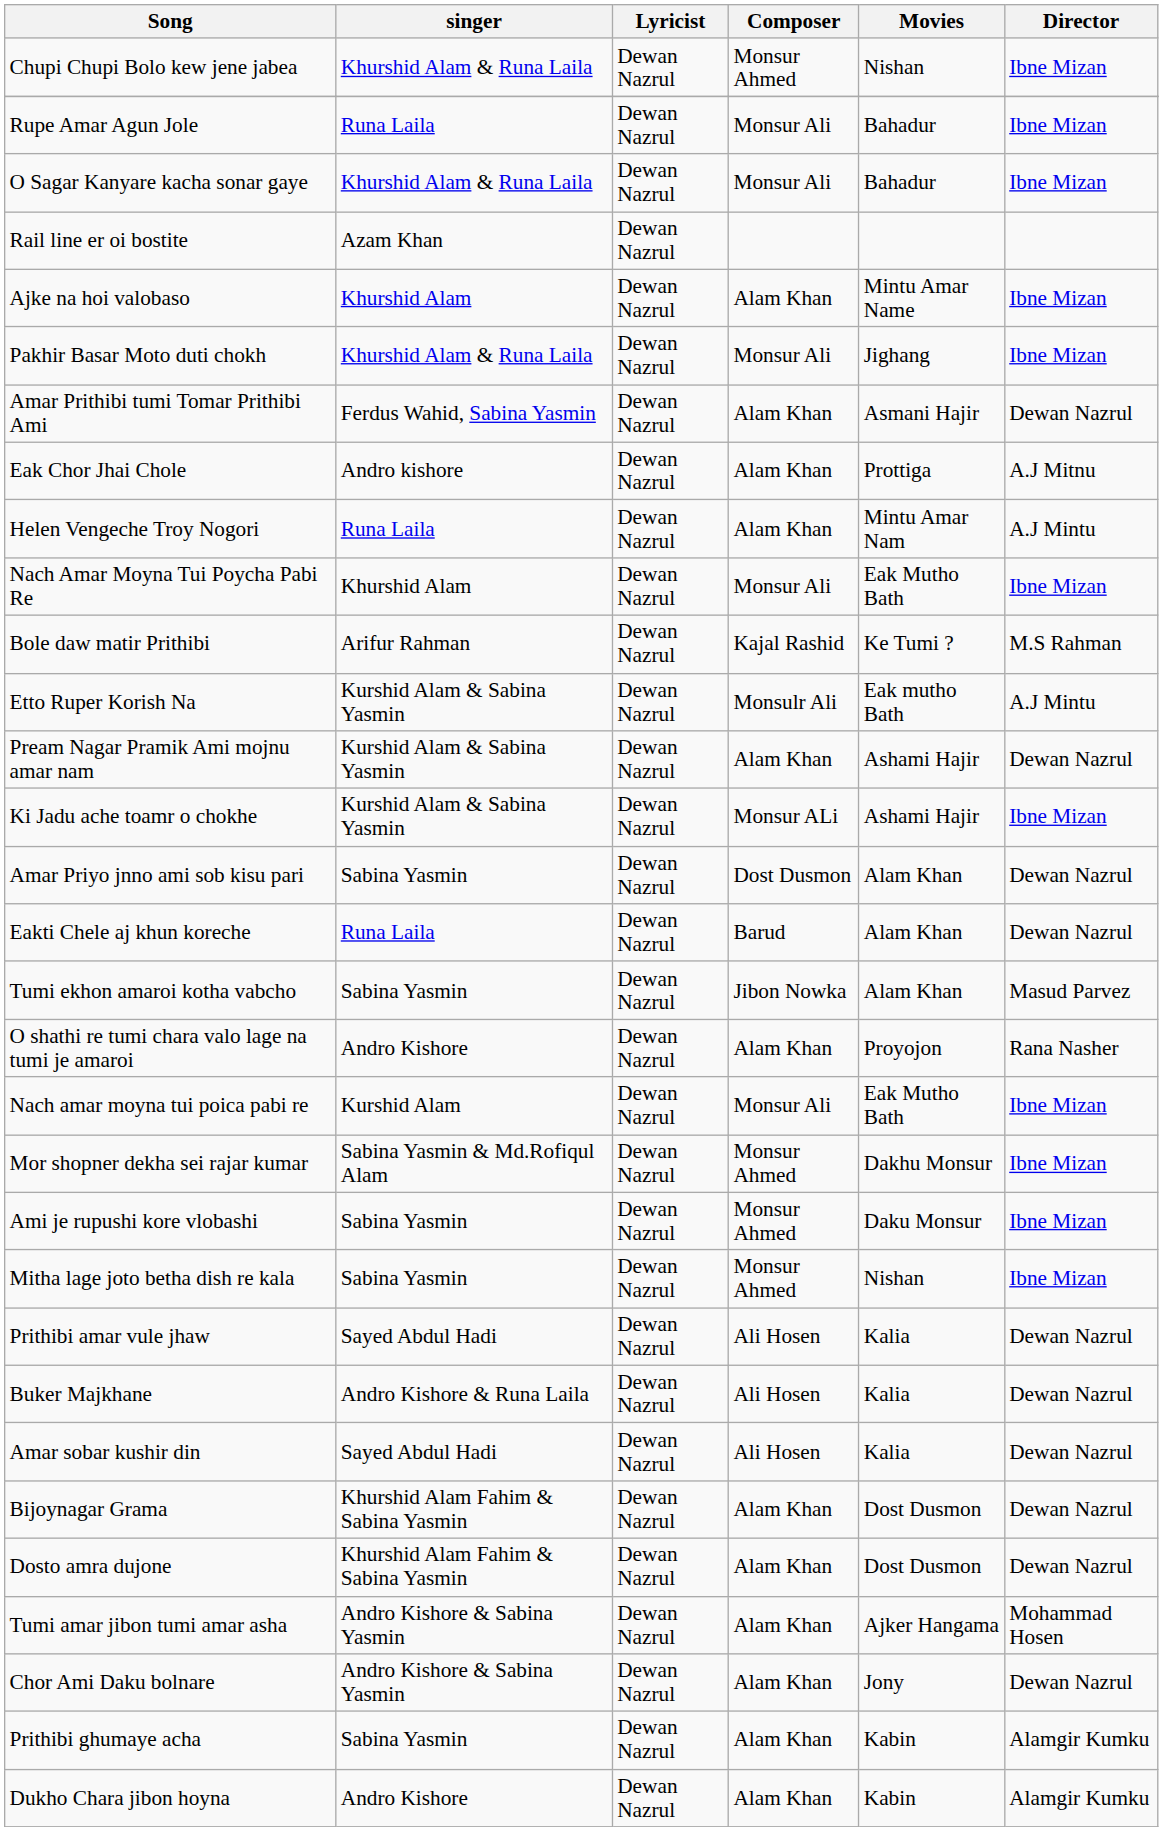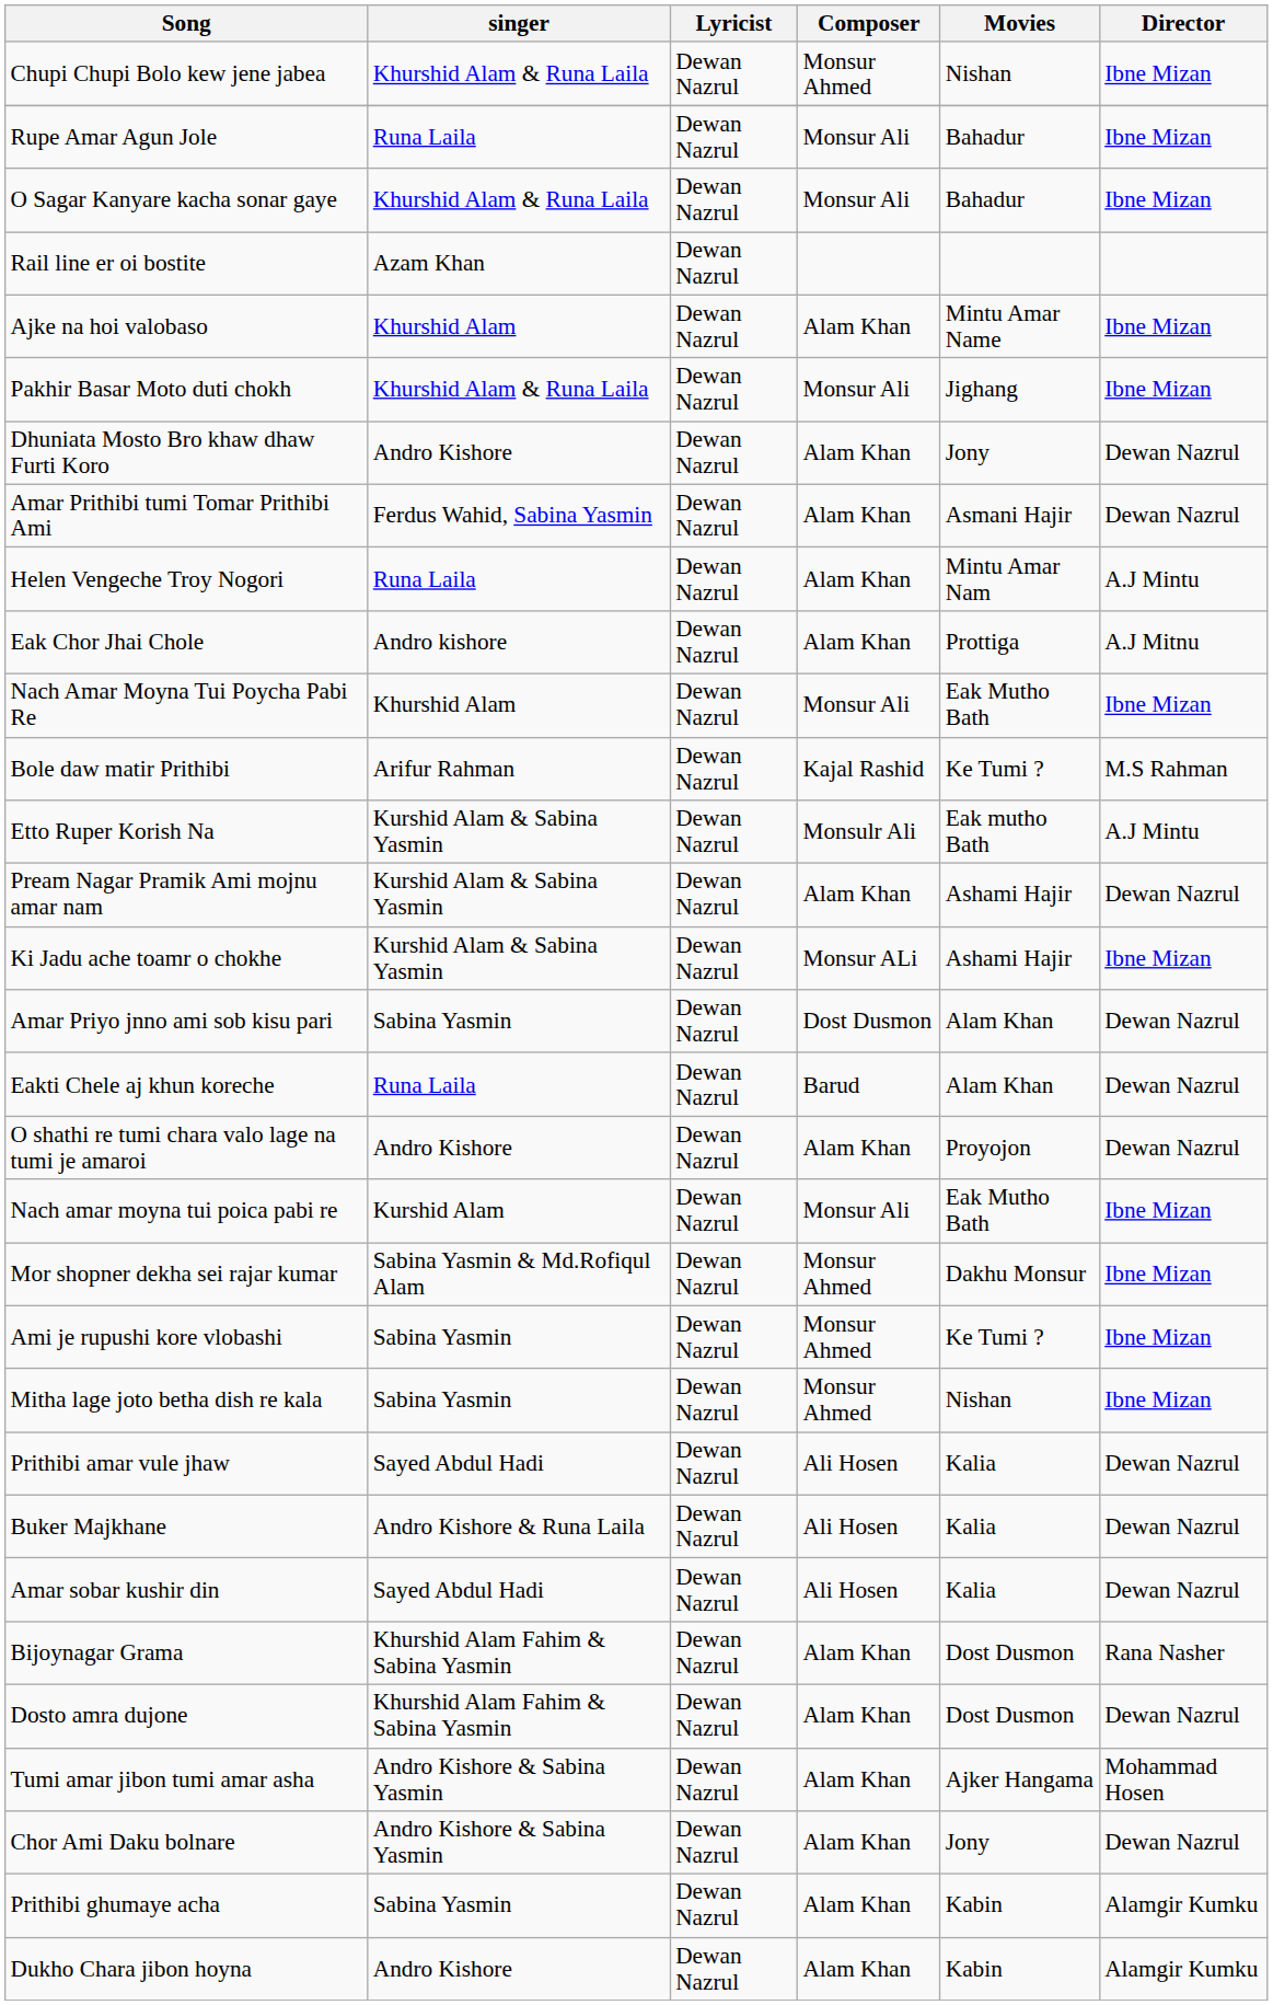 <table class="wikitable">
 <tr>
 <th>Song</th>
 <th>singer</th>
 <th>Lyricist</th>
 <th>Composer</th>
 <th>Movies</th>
 <th>Director</th>
 </tr>
 <tr>
 <td>Chupi Chupi Bolo kew jene jabea</td>
 <td><a href='#'>Khurshid Alam</a> & <a href='#'>Runa Laila</a></td>
 <td>Dewan Nazrul</td>
 <td>Monsur Ahmed</td>
 <td>Nishan</td>
 <td><a href='#'>Ibne Mizan</a></td>
 </tr>
 <tr Dewan Nazrul || Alam Khan || Dost Dushman || Dewan Nazrul>
 </tr>
 <tr>
 <td>Rupe Amar Agun Jole</td>
 <td><a href='#'>Runa Laila</a></td>
 <td>Dewan Nazrul</td>
 <td>Monsur Ali</td>
 <td>Bahadur</td>
 <td><a href='#'>Ibne Mizan</a></td>
 </tr>
 <tr>
 <td>O Sagar Kanyare kacha sonar gaye</td>
 <td><a href='#'>Khurshid Alam</a> & <a href='#'>Runa Laila</a></td>
 <td>Dewan Nazrul</td>
 <td>Monsur Ali</td>
 <td>Bahadur</td>
 <td><a href='#'>Ibne Mizan</a></td>
 </tr>
 <tr>
 <td>Rail line er oi bostite</td>
 <td>Azam Khan</td>
 <td>Dewan Nazrul</td>
 <td></td>
 <td></td>
 <td></td>
 </tr>
 <tr>
 <td>Ajke na hoi valobaso</td>
 <td><a href='#'>Khurshid Alam</a></td>
 <td>Dewan Nazrul</td>
 <td>Alam Khan</td>
 <td>Mintu Amar Name</td>
 <td><a href='#'>Ibne Mizan</a></td>
 </tr>
 <tr>
 <td>Pakhir Basar Moto duti chokh</td>
 <td><a href='#'>Khurshid Alam</a> & <a href='#'>Runa Laila</a></td>
 <td>Dewan Nazrul</td>
 <td>Monsur Ali</td>
 <td>Jighang</td>
 <td><a href='#'>Ibne Mizan</a></td>
 </tr>
 <tr>
+<td>Dhuniata Mosto Bro khaw dhaw Furti Koro</td>
+<td>Andro Kishore</td>
+<td>Dewan Nazrul</td>
+<td>Alam Khan</td>
+<td>Jony</td>
+<td>Dewan Nazrul</td>
+</tr>
+<tr>
 <td>Amar Prithibi tumi Tomar Prithibi Ami</td>
 <td>Ferdus Wahid, <a href='#'>Sabina Yasmin</a></td>
 <td>Dewan Nazrul</td>
 <td>Alam Khan</td>
 <td>Asmani Hajir</td>
 <td>Dewan Nazrul</td>
 </tr>
 <tr>
+<td>Helen Vengeche Troy Nogori</td>
+<td><a href='#'>Runa Laila</a></td>
+<td>Dewan Nazrul</td>
+<td>Alam Khan</td>
+<td>Mintu Amar Nam</td>
+<td>A.J Mintu</td>
+</tr>
+<tr>
 <td>Eak Chor Jhai Chole</td>
 <td>Andro kishore</td>
 <td>Dewan Nazrul</td>
 <td>Alam Khan</td>
 <td>Prottiga</td>
 <td>A.J Mitnu</td>
-</tr>
-<tr>
-<td>Helen Vengeche Troy Nogori</td>
-<td><a href='#'>Runa Laila</a></td>
-<td>Dewan Nazrul</td>
-<td>Alam Khan</td>
-<td>Mintu Amar Nam</td>
-<td>A.J Mintu</td>
 </tr>
 <tr>
 <td>Nach Amar Moyna Tui Poycha Pabi Re</td>
 <td>Khurshid Alam</td>
 <td>Dewan Nazrul</td>
 <td>Monsur Ali</td>
 <td>Eak Mutho Bath</td>
 <td><a href='#'>Ibne Mizan</a></td>
 </tr>
 <tr>
 <td>Bole daw matir Prithibi</td>
 <td>Arifur Rahman</td>
 <td>Dewan Nazrul</td>
 <td>Kajal Rashid</td>
 <td>Ke Tumi ?</td>
 <td>M.S Rahman</td>
 </tr>
 <tr>
 <td>Etto Ruper Korish Na</td>
 <td>Kurshid Alam & Sabina Yasmin</td>
 <td>Dewan Nazrul</td>
 <td>Monsulr Ali</td>
 <td>Eak mutho Bath</td>
 <td>A.J Mintu</td>
 </tr>
 <tr>
 <td>Pream Nagar Pramik Ami mojnu amar nam</td>
 <td>Kurshid Alam & Sabina Yasmin</td>
 <td>Dewan Nazrul</td>
 <td>Alam Khan</td>
 <td>Ashami Hajir</td>
 <td>Dewan Nazrul</td>
 </tr>
 <tr>
 <td>Ki Jadu ache toamr o chokhe</td>
 <td>Kurshid Alam & Sabina Yasmin</td>
 <td>Dewan Nazrul</td>
 <td>Monsur ALi</td>
 <td>Ashami Hajir</td>
 <td><a href='#'>Ibne Mizan</a></td>
 </tr>
 <tr>
 <td>Amar Priyo jnno ami sob kisu pari</td>
 <td>Sabina Yasmin</td>
 <td>Dewan Nazrul</td>
 <td>Dost Dusmon</td>
 <td>Alam Khan</td>
 <td>Dewan Nazrul</td>
 </tr>
 <tr>
 <td>Eakti Chele aj khun koreche</td>
 <td><a href='#'>Runa Laila</a></td>
 <td>Dewan Nazrul</td>
 <td>Barud</td>
 <td>Alam Khan</td>
 <td>Dewan Nazrul</td>
 </tr>
 <tr>
-<td>Tumi ekhon amaroi kotha vabcho</td>
-<td>Sabina Yasmin</td>
-<td>Dewan Nazrul</td>
-<td>Jibon Nowka</td>
-<td>Alam Khan</td>
-<td>Masud Parvez</td>
-</tr>
-<tr>
 <td>O shathi re tumi chara valo lage na tumi je amaroi</td>
 <td>Andro Kishore</td>
 <td>Dewan Nazrul</td>
 <td>Alam Khan</td>
 <td>Proyojon</td>
-<td>Rana Nasher</td>
+<td>Dewan Nazrul</td>
 </tr>
 <tr>
 <td>Nach amar moyna tui poica pabi re</td>
 <td>Kurshid Alam</td>
 <td>Dewan Nazrul</td>
 <td>Monsur Ali</td>
 <td>Eak Mutho Bath</td>
 <td><a href='#'>Ibne Mizan</a></td>
 </tr>
 <tr>
 <td>Mor shopner dekha sei rajar kumar</td>
 <td>Sabina Yasmin & Md.Rofiqul Alam</td>
 <td>Dewan Nazrul</td>
 <td>Monsur Ahmed</td>
 <td>Dakhu Monsur</td>
 <td><a href='#'>Ibne Mizan</a></td>
 </tr>
 <tr>
 <td>Ami je rupushi kore vlobashi</td>
 <td>Sabina Yasmin</td>
 <td>Dewan Nazrul</td>
 <td>Monsur Ahmed</td>
-<td>Daku Monsur</td>
+<td>Ke Tumi ?</td>
 <td><a href='#'>Ibne Mizan</a></td>
 </tr>
 <tr>
 <td>Mitha lage joto betha dish re kala</td>
 <td>Sabina Yasmin</td>
 <td>Dewan Nazrul</td>
 <td>Monsur Ahmed</td>
 <td>Nishan</td>
 <td><a href='#'>Ibne Mizan</a></td>
 </tr>
 <tr>
 <td>Prithibi amar vule jhaw</td>
 <td>Sayed Abdul Hadi</td>
 <td>Dewan Nazrul</td>
 <td>Ali Hosen</td>
 <td>Kalia</td>
 <td>Dewan Nazrul</td>
 </tr>
 <tr>
 <td>Buker Majkhane</td>
 <td>Andro Kishore & Runa Laila</td>
 <td>Dewan Nazrul</td>
 <td>Ali Hosen</td>
 <td>Kalia</td>
 <td>Dewan Nazrul</td>
 </tr>
 <tr>
 <td>Amar sobar kushir din</td>
 <td>Sayed Abdul Hadi</td>
 <td>Dewan Nazrul</td>
 <td>Ali Hosen</td>
 <td>Kalia</td>
 <td>Dewan Nazrul</td>
 </tr>
 <tr>
 <td>Bijoynagar Grama</td>
 <td>Khurshid Alam Fahim & Sabina Yasmin</td>
 <td>Dewan Nazrul</td>
 <td>Alam Khan</td>
 <td>Dost Dusmon</td>
-<td>Dewan Nazrul</td>
+<td>Rana Nasher</td>
 </tr>
 <tr>
 <td>Dosto amra dujone</td>
 <td>Khurshid Alam Fahim & Sabina Yasmin</td>
 <td>Dewan Nazrul</td>
 <td>Alam Khan</td>
 <td>Dost Dusmon</td>
 <td>Dewan Nazrul</td>
 </tr>
 <tr>
 <td>Tumi amar jibon tumi amar asha</td>
 <td>Andro Kishore & Sabina Yasmin</td>
 <td>Dewan Nazrul</td>
 <td>Alam Khan</td>
 <td>Ajker Hangama</td>
 <td>Mohammad Hosen</td>
 </tr>
 <tr>
 <td>Chor Ami Daku bolnare</td>
 <td>Andro Kishore & Sabina Yasmin</td>
 <td>Dewan Nazrul</td>
 <td>Alam Khan</td>
 <td>Jony</td>
 <td>Dewan Nazrul</td>
 </tr>
 <tr>
 <td>Prithibi ghumaye acha</td>
 <td>Sabina Yasmin</td>
 <td>Dewan Nazrul</td>
 <td>Alam Khan</td>
 <td>Kabin</td>
 <td>Alamgir Kumku</td>
 </tr>
 <tr>
 <td>Dukho Chara jibon hoyna</td>
 <td>Andro Kishore</td>
 <td>Dewan Nazrul</td>
 <td>Alam Khan</td>
 <td>Kabin</td>
 <td>Alamgir Kumku</td>
 </tr>
 </table>
